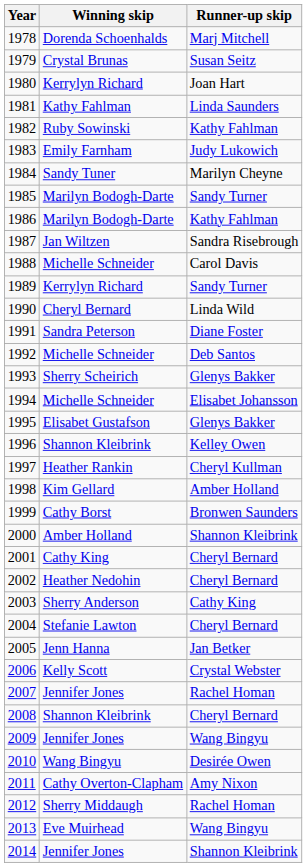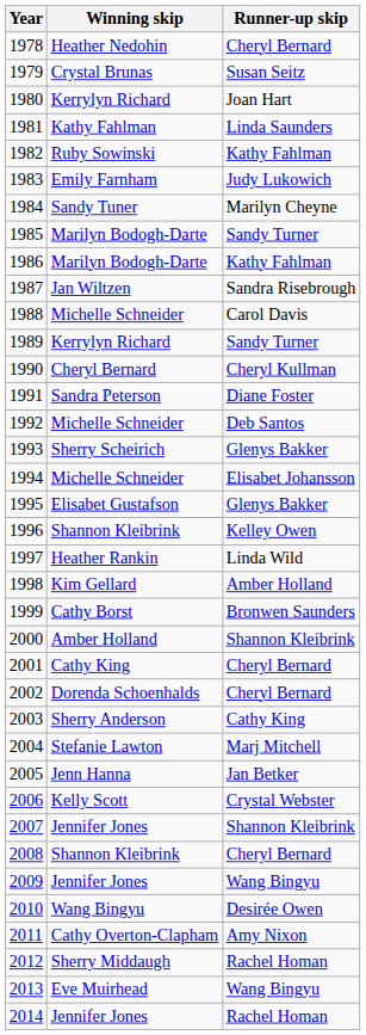 <table class="wikitable">
 <tr>
 <th>Year</th>
 <th>Winning skip</th>
 <th>Runner-up skip</th>
 </tr>
 <tr>
 <td>1978</td>
-<td><a href='#'>Dorenda Schoenhalds</a></td>
-<td><a href='#'>Marj Mitchell</a></td>
+<td><a href='#'>Heather Nedohin</a></td>
+<td><a href='#'>Cheryl Bernard</a></td>
 </tr>
 <tr>
 <td>1979</td>
 <td><a href='#'>Crystal Brunas</a></td>
 <td><a href='#'>Susan Seitz</a></td>
 </tr>
 <tr>
 <td>1980</td>
 <td><a href='#'>Kerrylyn Richard</a></td>
 <td>Joan Hart</td>
 </tr>
 <tr>
 <td>1981</td>
 <td><a href='#'>Kathy Fahlman</a></td>
 <td><a href='#'>Linda Saunders</a></td>
 </tr>
 <tr>
 <td>1982</td>
 <td><a href='#'>Ruby Sowinski</a></td>
 <td><a href='#'>Kathy Fahlman</a></td>
 </tr>
 <tr>
 <td>1983</td>
 <td><a href='#'>Emily Farnham</a></td>
 <td><a href='#'>Judy Lukowich</a></td>
 </tr>
 <tr>
 <td>1984</td>
 <td><a href='#'>Sandy Tuner</a></td>
 <td>Marilyn Cheyne</td>
 </tr>
 <tr>
 <td>1985</td>
 <td><a href='#'>Marilyn Bodogh-Darte</a></td>
 <td><a href='#'>Sandy Turner</a></td>
 </tr>
 <tr>
 <td>1986</td>
 <td><a href='#'>Marilyn Bodogh-Darte</a></td>
 <td><a href='#'>Kathy Fahlman</a></td>
 </tr>
 <tr>
 <td>1987</td>
 <td><a href='#'>Jan Wiltzen</a></td>
 <td>Sandra Risebrough</td>
 </tr>
 <tr>
 <td>1988</td>
 <td><a href='#'>Michelle Schneider</a></td>
 <td>Carol Davis</td>
 </tr>
 <tr>
 <td>1989</td>
 <td><a href='#'>Kerrylyn Richard</a></td>
 <td><a href='#'>Sandy Turner</a></td>
 </tr>
 <tr>
 <td>1990</td>
 <td><a href='#'>Cheryl Bernard</a></td>
-<td>Linda Wild</td>
+<td><a href='#'>Cheryl Kullman</a></td>
 </tr>
 <tr>
 <td>1991</td>
 <td><a href='#'>Sandra Peterson</a></td>
 <td><a href='#'>Diane Foster</a></td>
 </tr>
 <tr>
 <td>1992</td>
 <td><a href='#'>Michelle Schneider</a></td>
 <td><a href='#'>Deb Santos</a></td>
 </tr>
 <tr>
 <td>1993</td>
 <td><a href='#'>Sherry Scheirich</a></td>
 <td><a href='#'>Glenys Bakker</a></td>
 </tr>
 <tr>
 <td>1994</td>
 <td><a href='#'>Michelle Schneider</a></td>
 <td><a href='#'>Elisabet Johansson</a></td>
 </tr>
 <tr>
 <td>1995</td>
 <td><a href='#'>Elisabet Gustafson</a></td>
 <td><a href='#'>Glenys Bakker</a></td>
 </tr>
 <tr>
 <td>1996</td>
 <td><a href='#'>Shannon Kleibrink</a></td>
 <td><a href='#'>Kelley Owen</a></td>
 </tr>
 <tr>
 <td>1997</td>
 <td><a href='#'>Heather Rankin</a></td>
-<td><a href='#'>Cheryl Kullman</a></td>
+<td>Linda Wild</td>
 </tr>
 <tr>
 <td>1998</td>
 <td><a href='#'>Kim Gellard</a></td>
 <td><a href='#'>Amber Holland</a></td>
 </tr>
 <tr>
 <td>1999</td>
 <td><a href='#'>Cathy Borst</a></td>
 <td><a href='#'>Bronwen Saunders</a></td>
 </tr>
 <tr>
 <td>2000</td>
 <td><a href='#'>Amber Holland</a></td>
 <td><a href='#'>Shannon Kleibrink</a></td>
 </tr>
 <tr>
 <td>2001</td>
 <td><a href='#'>Cathy King</a></td>
 <td><a href='#'>Cheryl Bernard</a></td>
 </tr>
 <tr>
 <td>2002</td>
-<td><a href='#'>Heather Nedohin</a></td>
+<td><a href='#'>Dorenda Schoenhalds</a></td>
 <td><a href='#'>Cheryl Bernard</a></td>
 </tr>
 <tr>
 <td>2003</td>
 <td><a href='#'>Sherry Anderson</a></td>
 <td><a href='#'>Cathy King</a></td>
 </tr>
 <tr>
 <td>2004</td>
 <td><a href='#'>Stefanie Lawton</a></td>
-<td><a href='#'>Cheryl Bernard</a></td>
+<td><a href='#'>Marj Mitchell</a></td>
 </tr>
 <tr>
 <td>2005</td>
 <td><a href='#'>Jenn Hanna</a></td>
 <td><a href='#'>Jan Betker</a></td>
 </tr>
 <tr>
 <td><a href='#'>2006</a></td>
 <td><a href='#'>Kelly Scott</a></td>
 <td><a href='#'>Crystal Webster</a></td>
 </tr>
 <tr>
 <td><a href='#'>2007</a></td>
 <td><a href='#'>Jennifer Jones</a></td>
-<td><a href='#'>Rachel Homan</a></td>
+<td><a href='#'>Shannon Kleibrink</a></td>
 </tr>
 <tr>
 <td><a href='#'>2008</a></td>
 <td><a href='#'>Shannon Kleibrink</a></td>
 <td><a href='#'>Cheryl Bernard</a></td>
 </tr>
 <tr>
 <td><a href='#'>2009</a></td>
 <td><a href='#'>Jennifer Jones</a></td>
 <td><a href='#'>Wang Bingyu</a></td>
 </tr>
 <tr>
 <td><a href='#'>2010</a></td>
 <td><a href='#'>Wang Bingyu</a></td>
 <td><a href='#'>Desirée Owen</a></td>
 </tr>
 <tr>
 <td><a href='#'>2011</a></td>
 <td><a href='#'>Cathy Overton-Clapham</a></td>
 <td><a href='#'>Amy Nixon</a></td>
 </tr>
 <tr>
 <td><a href='#'>2012</a></td>
 <td><a href='#'>Sherry Middaugh</a></td>
 <td><a href='#'>Rachel Homan</a></td>
 </tr>
 <tr>
 <td><a href='#'>2013</a></td>
 <td><a href='#'>Eve Muirhead</a></td>
 <td><a href='#'>Wang Bingyu</a></td>
 </tr>
 <tr>
 <td><a href='#'>2014</a></td>
 <td><a href='#'>Jennifer Jones</a></td>
-<td><a href='#'>Shannon Kleibrink</a></td>
+<td><a href='#'>Rachel Homan</a></td>
 </tr>
 </table>
